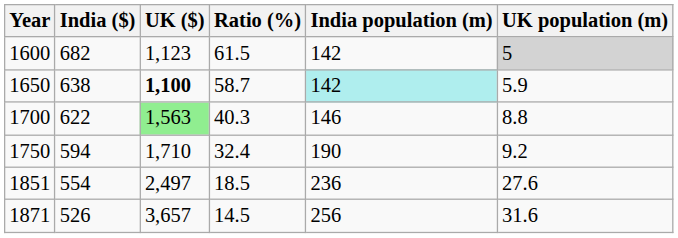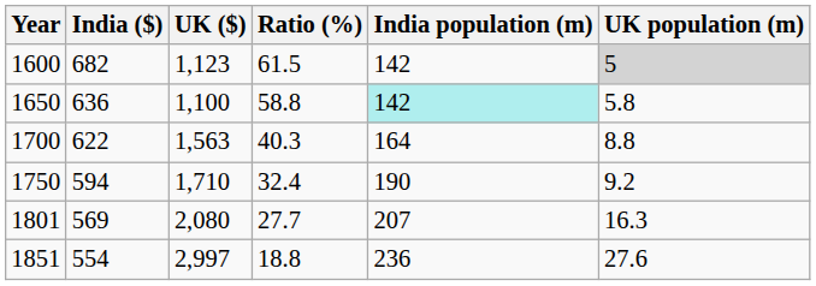 <table class="wikitable">
 <tr>
 <th>Year</th>
 <th>India ($)</th>
 <th>UK ($)</th>
 <th>Ratio (%)</th>
 <th>India population (m)</th>
 <th>UK population (m)</th>
 </tr>
 <tr>
 <td>1600</td>
 <td>682</td>
 <td>1,123</td>
 <td>61.5</td>
 <td>142</td>
 <td style="background: lightgrey;">5</td>
 </tr>
 <tr>
 <td>1650</td>
-<td>638</td>
-<td><strong>1,100</strong></td>
-<td>58.7</td>
+<td>636</td>
+<td>1,100</td>
+<td>58.8</td>
 <td style="background: paleturquoise;">142</td>
-<td>5.9</td>
+<td>5.8</td>
 </tr>
 <tr>
 <td>1700</td>
 <td>622</td>
-<td style="background: lightgreen;">1,563</td>
+<td>1,563</td>
 <td>40.3</td>
-<td>146</td>
+<td>164</td>
 <td>8.8</td>
 </tr>
 <tr>
 <td>1750</td>
 <td>594</td>
 <td>1,710</td>
 <td>32.4</td>
 <td>190</td>
 <td>9.2</td>
 </tr>
 <tr>
+<td>1801</td>
+<td>569</td>
+<td>2,080</td>
+<td>27.7</td>
+<td>207</td>
+<td>16.3</td>
+</tr>
+<tr>
 <td>1851</td>
 <td>554</td>
-<td>2,497</td>
-<td>18.5</td>
+<td>2,997</td>
+<td>18.8</td>
 <td>236</td>
 <td>27.6</td>
 </tr>
-<tr>
-<td>1871</td>
-<td>526</td>
-<td>3,657</td>
-<td>14.5</td>
-<td>256</td>
-<td>31.6</td>
-</tr>
 </table>
